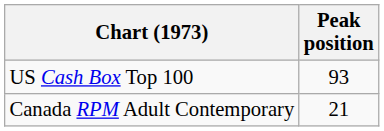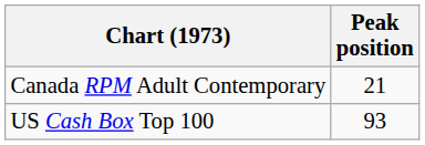 <table class="wikitable">
 <tr>
 <th>Chart (1973)</th>
 <th>Peak<br>position</th>
 </tr>
 <tr>
+<td>Canada <em><a href='#'>RPM</a></em> Adult Contemporary</td>
+<td style="text-align:center;">21</td>
+</tr>
+<tr>
 <td>US <a href='#'><em>Cash Box</em></a> Top 100</td>
 <td style="text-align:center;">93</td>
 </tr>
-<tr>
-<td>Canada <em><a href='#'>RPM</a></em> Adult Contemporary</td>
-<td style="text-align:center;">21</td>
-</tr>
 </table>
